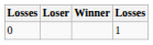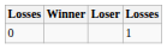 <table class=wikitable>
 <tr>
 <th>Losses</th>
+<th>Winner</th>
 <th>Loser</th>
-<th>Winner</th>
 <th>Losses</th>
 </tr>
 <tr>
 <td>0</td>
 <td></td>
 <td></td>
 <td>1</td>
 </tr>
 </table>
